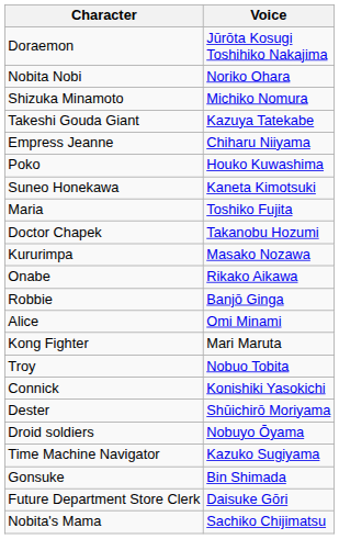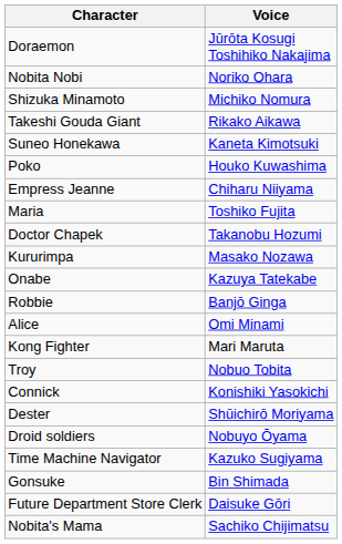 <table class="wikitable">
 <tr>
 <th>Character</th>
 <th>Voice</th>
 </tr>
 <tr>
 <td>Doraemon</td>
 <td><a href='#'>Jūrōta Kosugi</a><br><a href='#'>Toshihiko Nakajima</a></td>
 </tr>
 <tr>
 <td>Nobita Nobi</td>
 <td><a href='#'>Noriko Ohara</a></td>
 </tr>
 <tr>
 <td>Shizuka Minamoto</td>
 <td><a href='#'>Michiko Nomura</a></td>
 </tr>
 <tr>
 <td>Takeshi Gouda Giant</td>
-<td><a href='#'>Kazuya Tatekabe</a></td>
+<td><a href='#'>Rikako Aikawa</a></td>
 </tr>
 <tr>
-<td>Empress Jeanne</td>
-<td><a href='#'>Chiharu Niiyama</a></td>
+<td>Suneo Honekawa</td>
+<td><a href='#'>Kaneta Kimotsuki</a></td>
 </tr>
 <tr>
 <td>Poko</td>
 <td><a href='#'>Houko Kuwashima</a></td>
 </tr>
 <tr>
-<td>Suneo Honekawa</td>
-<td><a href='#'>Kaneta Kimotsuki</a></td>
+<td>Empress Jeanne</td>
+<td><a href='#'>Chiharu Niiyama</a></td>
 </tr>
 <tr>
 <td>Maria</td>
 <td><a href='#'>Toshiko Fujita</a></td>
 </tr>
 <tr>
 <td>Doctor Chapek</td>
 <td><a href='#'>Takanobu Hozumi</a></td>
 </tr>
 <tr>
 <td>Kururimpa</td>
 <td><a href='#'>Masako Nozawa</a></td>
 </tr>
 <tr>
 <td>Onabe</td>
-<td><a href='#'>Rikako Aikawa</a></td>
+<td><a href='#'>Kazuya Tatekabe</a></td>
 </tr>
 <tr>
 <td>Robbie</td>
 <td><a href='#'>Banjō Ginga</a></td>
 </tr>
 <tr>
 <td>Alice</td>
 <td><a href='#'>Omi Minami</a></td>
 </tr>
 <tr>
 <td>Kong Fighter</td>
 <td>Mari Maruta</td>
 </tr>
 <tr>
 <td>Troy</td>
 <td><a href='#'>Nobuo Tobita</a></td>
 </tr>
 <tr>
 <td>Connick</td>
 <td><a href='#'>Konishiki Yasokichi</a></td>
 </tr>
 <tr>
 <td>Dester</td>
 <td><a href='#'>Shūichirō Moriyama</a></td>
 </tr>
 <tr>
 <td>Droid soldiers</td>
 <td><a href='#'>Nobuyo Ōyama</a></td>
 </tr>
 <tr>
 <td>Time Machine Navigator</td>
 <td><a href='#'>Kazuko Sugiyama</a></td>
 </tr>
 <tr>
 <td>Gonsuke</td>
 <td><a href='#'>Bin Shimada</a></td>
 </tr>
 <tr>
 <td>Future Department Store Clerk</td>
 <td><a href='#'>Daisuke Gōri</a></td>
 </tr>
 <tr>
 <td>Nobita's Mama</td>
 <td><a href='#'>Sachiko Chijimatsu</a></td>
 </tr>
 </table>
